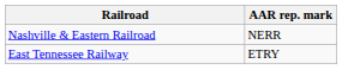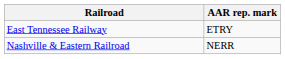 <table class="wikitable" border="1">
 <tr>
 <th width="300px">Railroad</th>
 <th width="11-px">AAR rep. mark</th>
 </tr>
 <tr>
+<td width="300px"><a href='#'>East Tennessee Railway</a></td>
+<td width="110px">ETRY</td>
+</tr>
+<tr>
 <td width="300px"><a href='#'>Nashville & Eastern Railroad</a></td>
 <td width="110px">NERR</td>
 </tr>
-<tr>
-<td width="300px"><a href='#'>East Tennessee Railway</a></td>
-<td width="110px">ETRY</td>
-</tr>
 </table>
